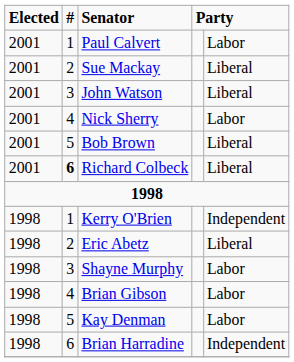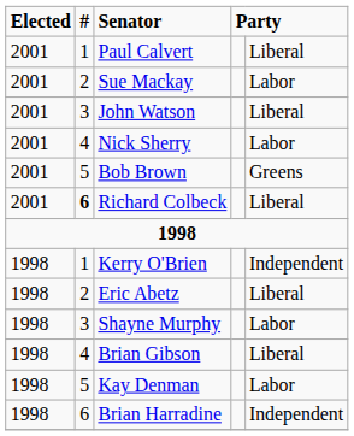 <table class="wikitable" style="float:right">
 <tr>
 <td><strong>Elected</strong></td>
 <td><strong>#</strong></td>
 <td><strong>Senator</strong></td>
 <td colspan="2"><strong>Party</strong></td>
 </tr>
 <tr>
 <td>2001</td>
 <td>1</td>
 <td><a href='#'>Paul Calvert</a></td>
 <td> </td>
-<td>Labor</td>
+<td>Liberal</td>
 </tr>
 <tr>
 <td>2001</td>
 <td>2</td>
 <td><a href='#'>Sue Mackay</a></td>
 <td> </td>
-<td>Liberal</td>
+<td>Labor</td>
 </tr>
 <tr>
 <td>2001</td>
 <td>3</td>
 <td><a href='#'>John Watson</a></td>
 <td> </td>
 <td>Liberal</td>
 </tr>
 <tr>
 <td>2001</td>
 <td>4</td>
 <td><a href='#'>Nick Sherry</a></td>
 <td> </td>
 <td>Labor</td>
 </tr>
 <tr>
 <td>2001</td>
 <td>5</td>
 <td><a href='#'>Bob Brown</a></td>
 <td> </td>
-<td>Liberal</td>
+<td>Greens</td>
 </tr>
 <tr>
 <td>2001</td>
 <td><strong>6</strong></td>
 <td><a href='#'>Richard Colbeck</a></td>
 <td> </td>
 <td>Liberal</td>
 </tr>
 <tr>
 <td align=center colspan="5"><strong>1998</strong></td>
 </tr>
 <tr>
 <td>1998</td>
 <td>1</td>
 <td><a href='#'>Kerry O'Brien</a></td>
 <td> </td>
 <td>Independent</td>
 </tr>
 <tr>
 <td>1998</td>
 <td>2</td>
 <td><a href='#'>Eric Abetz</a></td>
 <td> </td>
 <td>Liberal</td>
 </tr>
 <tr>
 <td>1998</td>
 <td>3</td>
 <td><a href='#'>Shayne Murphy</a></td>
 <td> </td>
 <td>Labor</td>
 </tr>
 <tr>
 <td>1998</td>
 <td>4</td>
 <td><a href='#'>Brian Gibson</a></td>
 <td> </td>
-<td>Labor</td>
+<td>Liberal</td>
 </tr>
 <tr>
 <td>1998</td>
 <td>5</td>
 <td><a href='#'>Kay Denman</a></td>
 <td> </td>
 <td>Labor</td>
 </tr>
 <tr>
 <td>1998</td>
 <td>6</td>
 <td><a href='#'>Brian Harradine</a></td>
 <td> </td>
 <td>Independent</td>
 </tr>
 <tr>
 </tr>
 </table>
